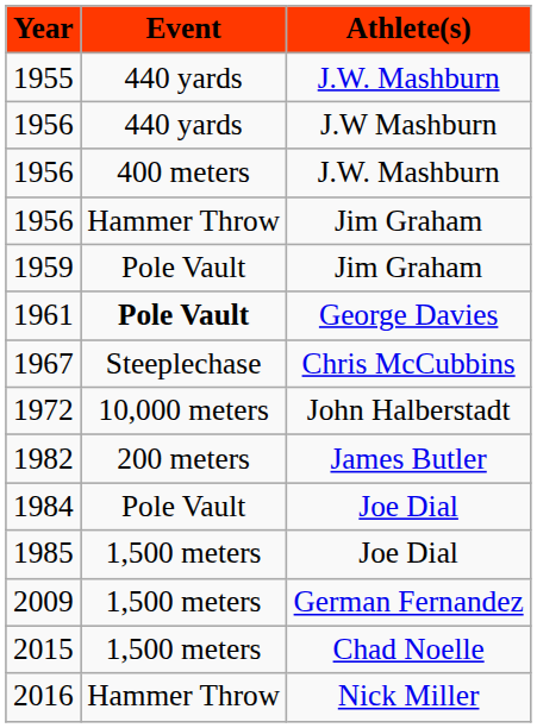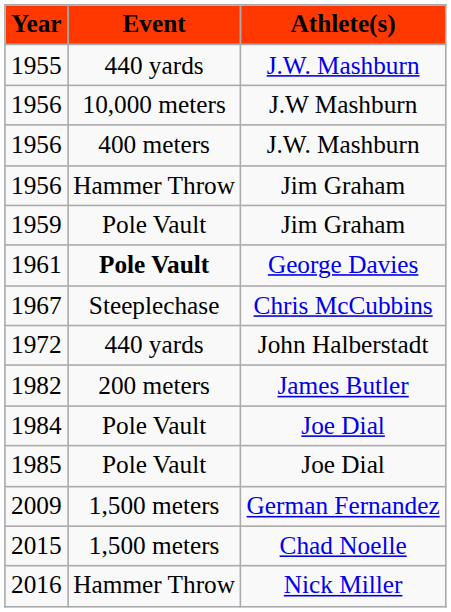 <table style="margin: 1em auto 1em auto" class="wikitable sortable">
 <tr>
 <th style="background:#FF3800;" align="center"><span>Year</span></th>
 <th style="background:#FF3800;" align="center"><span>Event</span></th>
 <th style="background:#FF3800;" align="center"><span>Athlete(s)</span></th>
 </tr>
 <tr style="text-align:center;">
 <td>1955</td>
 <td>440 yards</td>
 <td><a href='#'>J.W. Mashburn</a></td>
 </tr>
 <tr style="text-align:center;">
 <td>1956</td>
-<td>440 yards</td>
+<td>10,000 meters</td>
 <td>J.W Mashburn</td>
 </tr>
 <tr style="text-align:center;">
 <td>1956</td>
 <td>400 meters</td>
 <td>J.W. Mashburn</td>
 </tr>
 <tr style="text-align:center;">
 <td>1956</td>
 <td>Hammer Throw</td>
 <td>Jim Graham</td>
 </tr>
 <tr style="text-align:center;">
 <td>1959</td>
 <td>Pole Vault</td>
 <td>Jim Graham</td>
 </tr>
 <tr style="text-align:center;">
 <td>1961</td>
 <td><strong>Pole Vault</strong></td>
 <td><a href='#'>George Davies</a></td>
 </tr>
 <tr style="text-align:center;">
 <td>1967</td>
 <td>Steeplechase</td>
 <td><a href='#'>Chris McCubbins</a></td>
 </tr>
 <tr style="text-align:center;">
 <td>1972</td>
-<td>10,000 meters</td>
+<td>440 yards</td>
 <td>John Halberstadt</td>
 </tr>
 <tr style="text-align:center;">
 <td>1982</td>
 <td>200 meters</td>
 <td><a href='#'>James Butler</a></td>
 </tr>
 <tr style="text-align:center;">
 <td>1984</td>
 <td>Pole Vault</td>
 <td><a href='#'>Joe Dial</a></td>
 </tr>
 <tr style="text-align:center;">
 <td>1985</td>
-<td>1,500 meters</td>
+<td>Pole Vault</td>
 <td>Joe Dial</td>
 </tr>
 <tr style="text-align:center;">
 <td>2009</td>
 <td>1,500 meters</td>
 <td><a href='#'>German Fernandez</a></td>
 </tr>
 <tr style="text-align:center;">
 <td>2015</td>
 <td>1,500 meters</td>
 <td><a href='#'>Chad Noelle</a></td>
 </tr>
 <tr style="text-align:center;">
 <td>2016</td>
 <td>Hammer Throw</td>
 <td><a href='#'>Nick Miller</a></td>
 </tr>
 </table>
